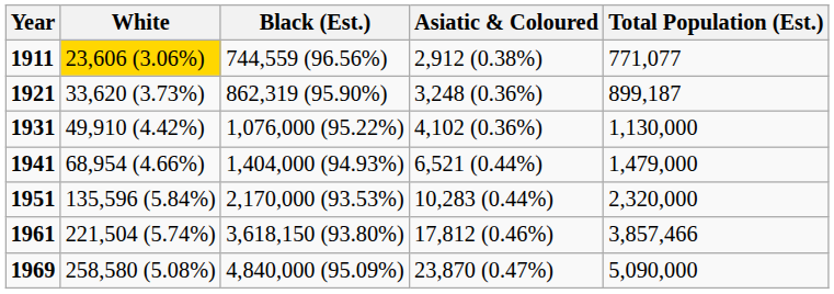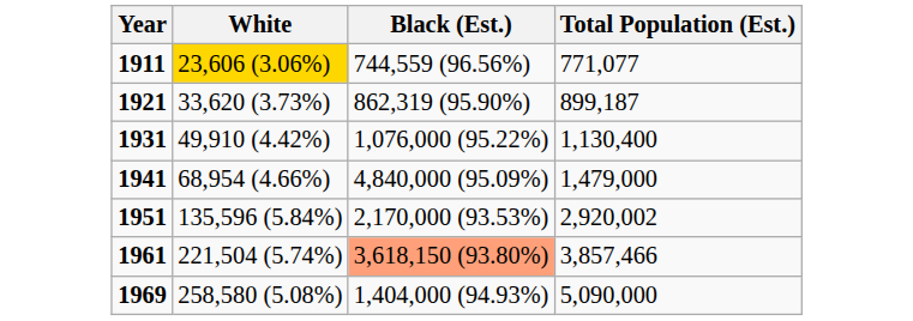 <table class="wikitable" style="margin:auto;">
 <tr>
 <th rowspan=1>Year</th>
 <th>White</th>
 <th>Black (Est.)</th>
-<th>Asiatic & Coloured</th>
 <th>Total Population (Est.)</th>
 </tr>
 <tr>
 <td><strong>1911</strong></td>
 <td style="background: gold;">23,606 (3.06%)</td>
 <td>744,559 (96.56%)</td>
-<td>2,912 (0.38%)</td>
 <td>771,077</td>
 </tr>
 <tr>
 <td><strong>1921</strong></td>
 <td>33,620 (3.73%)</td>
 <td>862,319 (95.90%)</td>
-<td>3,248 (0.36%)</td>
 <td>899,187</td>
 </tr>
 <tr>
 <td><strong>1931</strong></td>
 <td>49,910 (4.42%)</td>
 <td>1,076,000 (95.22%)</td>
-<td>4,102 (0.36%)</td>
-<td>1,130,000</td>
+<td>1,130,400</td>
 </tr>
 <tr>
 <td><strong>1941</strong></td>
 <td>68,954 (4.66%)</td>
-<td>1,404,000 (94.93%)</td>
-<td>6,521 (0.44%)</td>
+<td>4,840,000 (95.09%)</td>
 <td>1,479,000</td>
 </tr>
 <tr>
 <td><strong>1951</strong></td>
 <td>135,596 (5.84%)</td>
 <td>2,170,000 (93.53%)</td>
-<td>10,283 (0.44%)</td>
-<td>2,320,000</td>
+<td>2,920,002</td>
 </tr>
 <tr>
 <td><strong>1961</strong></td>
 <td>221,504 (5.74%)</td>
-<td>3,618,150 (93.80%)</td>
-<td>17,812 (0.46%)</td>
+<td style="background: lightsalmon;">3,618,150 (93.80%)</td>
 <td>3,857,466</td>
 </tr>
 <tr>
 <td><strong>1969</strong></td>
 <td>258,580 (5.08%)</td>
-<td>4,840,000 (95.09%)</td>
-<td>23,870 (0.47%)</td>
+<td>1,404,000 (94.93%)</td>
 <td>5,090,000</td>
 </tr>
 </table>
